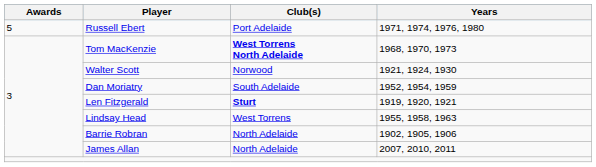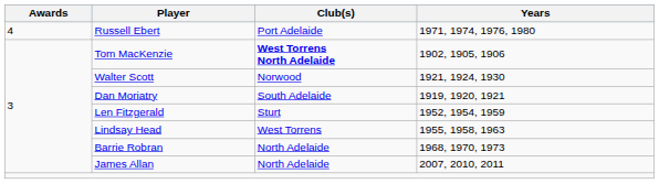 <table class="wikitable" style="width:75%;">
 <tr style="background:#87cefa;">
 <th>Awards</th>
 <th>Player</th>
 <th>Club(s)</th>
 <th>Years</th>
 </tr>
 <tr>
-<td>5</td>
+<td>4</td>
 <td><a href='#'>Russell Ebert</a></td>
 <td><a href='#'>Port Adelaide</a></td>
 <td>1971, 1974, 1976, 1980</td>
 </tr>
 <tr>
 <td rowspan="7">3</td>
 <td><a href='#'>Tom MacKenzie</a></td>
 <td><strong><a href='#'>West Torrens</a><br><a href='#'>North Adelaide</a></strong></td>
-<td>1968, 1970, 1973</td>
+<td>1902, 1905, 1906</td>
 </tr>
 <tr>
 <td><a href='#'>Walter Scott</a></td>
 <td><a href='#'>Norwood</a></td>
 <td>1921, 1924, 1930</td>
 </tr>
 <tr>
 <td><a href='#'>Dan Moriatry</a></td>
 <td><a href='#'>South Adelaide</a></td>
-<td>1952, 1954, 1959</td>
+<td>1919, 1920, 1921</td>
 </tr>
 <tr>
 <td><a href='#'>Len Fitzgerald</a></td>
-<td><strong><a href='#'>Sturt</a></strong></td>
-<td>1919, 1920, 1921</td>
+<td><a href='#'>Sturt</a></td>
+<td>1952, 1954, 1959</td>
 </tr>
 <tr>
 <td><a href='#'>Lindsay Head</a></td>
 <td><a href='#'>West Torrens</a></td>
 <td>1955, 1958, 1963</td>
 </tr>
 <tr>
 <td><a href='#'>Barrie Robran</a></td>
 <td><a href='#'>North Adelaide</a></td>
-<td>1902, 1905, 1906</td>
+<td>1968, 1970, 1973</td>
 </tr>
 <tr>
 <td><a href='#'>James Allan</a></td>
 <td><a href='#'>North Adelaide</a></td>
 <td>2007, 2010, 2011</td>
 </tr>
 <tr>
 <td colspan=5></td>
 </tr>
 </table>
